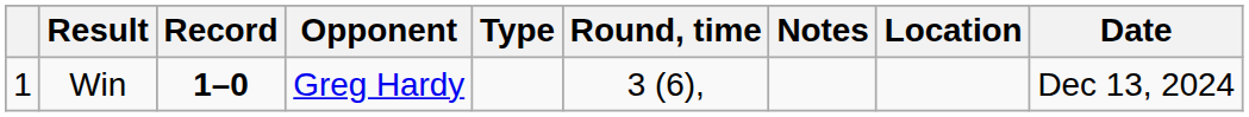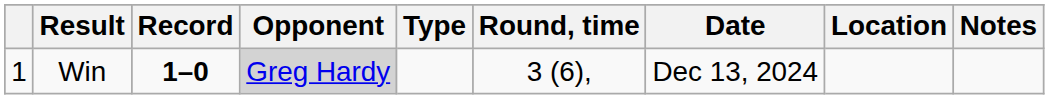 <table class="wikitable" style="text-align:center">
 <tr>
 <th></th>
 <th>Result</th>
 <th>Record</th>
 <th>Opponent</th>
 <th>Type</th>
 <th>Round, time</th>
+<th>Date</th>
+<th>Location</th>
 <th>Notes</th>
-<th>Location</th>
-<th>Date</th>
 </tr>
 <tr>
 <td>1</td>
 <td>Win</td>
 <td><strong>1–0</strong></td>
-<td style="text-align:left;"><a href='#'>Greg Hardy</a></td>
+<td style="background: lightgrey; text-align:left;"><a href='#'>Greg Hardy</a></td>
 <td></td>
 <td>3 (6), </td>
+<td>Dec 13, 2024</td>
+<td style="text-align:left;"></td>
 <td></td>
-<td style="text-align:left;"></td>
-<td>Dec 13, 2024</td>
 </tr>
 </table>
